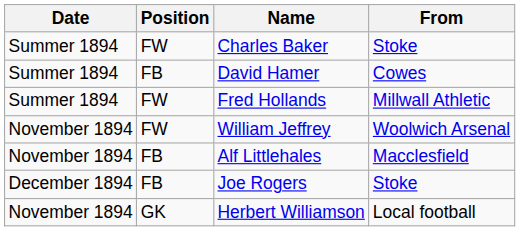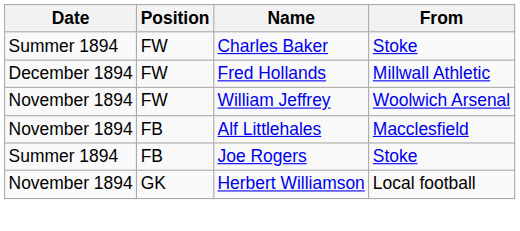 <table class="wikitable">
 <tr>
 <th>Date</th>
 <th>Position</th>
 <th>Name</th>
 <th>From</th>
 </tr>
 <tr>
 <td>Summer 1894</td>
 <td>FW</td>
 <td><a href='#'>Charles Baker</a></td>
 <td><a href='#'>Stoke</a></td>
 </tr>
 <tr>
-<td>Summer 1894</td>
-<td>FB</td>
-<td><a href='#'>David Hamer</a></td>
-<td><a href='#'>Cowes</a></td>
-</tr>
-<tr>
-<td>Summer 1894</td>
+<td>December 1894</td>
 <td>FW</td>
 <td><a href='#'>Fred Hollands</a></td>
 <td><a href='#'>Millwall Athletic</a></td>
 </tr>
 <tr>
 <td>November 1894</td>
 <td>FW</td>
 <td><a href='#'>William Jeffrey</a></td>
 <td><a href='#'>Woolwich Arsenal</a></td>
 </tr>
 <tr>
 <td>November 1894</td>
 <td>FB</td>
 <td><a href='#'>Alf Littlehales</a></td>
 <td><a href='#'>Macclesfield</a></td>
 </tr>
 <tr>
-<td>December 1894</td>
+<td>Summer 1894</td>
 <td>FB</td>
 <td><a href='#'>Joe Rogers</a></td>
 <td><a href='#'>Stoke</a></td>
 </tr>
 <tr>
 <td>November 1894</td>
 <td>GK</td>
 <td><a href='#'>Herbert Williamson</a></td>
 <td>Local football</td>
 </tr>
 </table>
